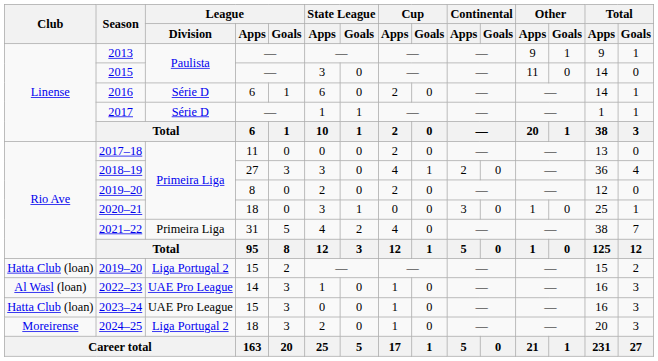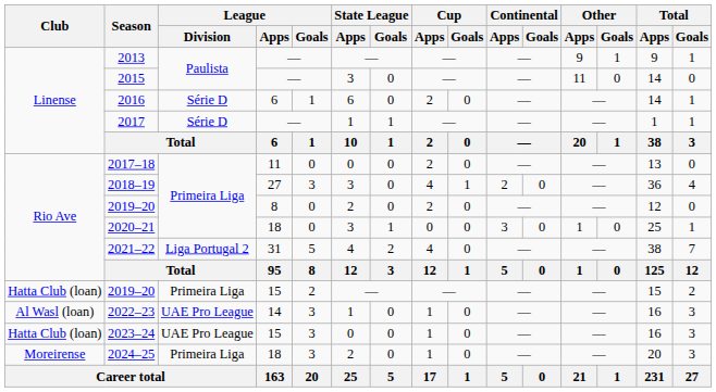 <table class="wikitable" style="text-align: center;">
 <tr>
 <th rowspan="2">Club</th>
 <th rowspan="2">Season</th>
 <th colspan="3">League</th>
 <th colspan="2">State League</th>
 <th colspan="2">Cup</th>
 <th colspan="2">Continental</th>
 <th colspan="2">Other</th>
 <th colspan="2">Total</th>
 </tr>
 <tr>
 <th>Division</th>
 <th>Apps</th>
 <th>Goals</th>
 <th>Apps</th>
 <th>Goals</th>
 <th>Apps</th>
 <th>Goals</th>
 <th>Apps</th>
 <th>Goals</th>
 <th>Apps</th>
 <th>Goals</th>
 <th>Apps</th>
 <th>Goals</th>
 </tr>
 <tr>
 <td rowspan=5 align="center"><a href='#'>Linense</a></td>
 <td><a href='#'>2013</a></td>
 <td rowspan=2><a href='#'>Paulista</a></td>
 <td colspan="2">—</td>
 <td colspan="2">—</td>
 <td colspan="2">—</td>
 <td colspan="2">—</td>
 <td>9</td>
 <td>1</td>
 <td>9</td>
 <td>1</td>
 </tr>
 <tr>
 <td><a href='#'>2015</a></td>
 <td colspan="2">—</td>
 <td>3</td>
 <td>0</td>
 <td colspan="2">—</td>
 <td colspan="2">—</td>
 <td>11</td>
 <td>0</td>
 <td>14</td>
 <td>0</td>
 </tr>
 <tr>
 <td><a href='#'>2016</a></td>
 <td><a href='#'>Série D</a></td>
 <td>6</td>
 <td>1</td>
 <td>6</td>
 <td>0</td>
 <td>2</td>
 <td>0</td>
 <td colspan="2">—</td>
 <td colspan="2">—</td>
 <td>14</td>
 <td>1</td>
 </tr>
 <tr>
 <td><a href='#'>2017</a></td>
 <td><a href='#'>Série D</a></td>
 <td colspan="2">—</td>
 <td>1</td>
 <td>1</td>
 <td colspan="2">—</td>
 <td colspan="2">—</td>
 <td colspan="2">—</td>
 <td>1</td>
 <td>1</td>
 </tr>
 <tr>
 <th colspan="2">Total</th>
 <th>6</th>
 <th>1</th>
 <th>10</th>
 <th>1</th>
 <th>2</th>
 <th>0</th>
 <th colspan="2">—</th>
 <th>20</th>
 <th>1</th>
 <th>38</th>
 <th>3</th>
 </tr>
 <tr>
 <td rowspan="6"><a href='#'>Rio Ave</a></td>
 <td><a href='#'>2017–18</a></td>
 <td rowspan="4"><a href='#'>Primeira Liga</a></td>
 <td>11</td>
 <td>0</td>
 <td>0</td>
 <td>0</td>
 <td>2</td>
 <td>0</td>
 <td colspan="2">—</td>
 <td colspan="2">—</td>
 <td>13</td>
 <td>0</td>
 </tr>
 <tr>
 <td><a href='#'>2018–19</a></td>
 <td>27</td>
 <td>3</td>
 <td>3</td>
 <td>0</td>
 <td>4</td>
 <td>1</td>
 <td>2</td>
 <td>0</td>
 <td colspan="2">—</td>
 <td>36</td>
 <td>4</td>
 </tr>
 <tr>
 <td><a href='#'>2019–20</a></td>
 <td>8</td>
 <td>0</td>
 <td>2</td>
 <td>0</td>
 <td>2</td>
 <td>0</td>
 <td colspan="2">—</td>
 <td colspan="2">—</td>
 <td>12</td>
 <td>0</td>
 </tr>
 <tr>
 <td><a href='#'>2020–21</a></td>
 <td>18</td>
 <td>0</td>
 <td>3</td>
 <td>1</td>
 <td>0</td>
 <td>0</td>
 <td>3</td>
 <td>0</td>
 <td>1</td>
 <td>0</td>
 <td>25</td>
 <td>1</td>
 </tr>
 <tr>
 <td><a href='#'>2021–22</a></td>
-<td>Primeira Liga</td>
+<td><a href='#'>Liga Portugal 2</a></td>
 <td>31</td>
 <td>5</td>
 <td>4</td>
 <td>2</td>
 <td>4</td>
 <td>0</td>
 <td colspan="2">—</td>
 <td colspan="2">—</td>
 <td>38</td>
 <td>7</td>
 </tr>
 <tr>
 <th colspan="2">Total</th>
 <th>95</th>
 <th>8</th>
 <th>12</th>
 <th>3</th>
 <th>12</th>
 <th>1</th>
 <th>5</th>
 <th>0</th>
 <th>1</th>
 <th>0</th>
 <th>125</th>
 <th>12</th>
 </tr>
 <tr>
 <td><a href='#'>Hatta Club</a> (loan)</td>
 <td><a href='#'>2019–20</a></td>
-<td><a href='#'>Liga Portugal 2</a></td>
+<td>Primeira Liga</td>
 <td>15</td>
 <td>2</td>
 <td colspan="2">—</td>
 <td colspan="2">—</td>
 <td colspan="2">—</td>
 <td colspan="2">—</td>
 <td>15</td>
 <td>2</td>
 </tr>
 <tr>
 <td><a href='#'>Al Wasl</a> (loan)</td>
 <td><a href='#'>2022–23</a></td>
 <td><a href='#'>UAE Pro League</a></td>
 <td>14</td>
 <td>3</td>
 <td>1</td>
 <td>0</td>
 <td>1</td>
 <td>0</td>
 <td colspan="2">—</td>
 <td colspan="2">—</td>
 <td>16</td>
 <td>3</td>
 </tr>
 <tr>
 <td><a href='#'>Hatta Club</a> (loan)</td>
 <td><a href='#'>2023–24</a></td>
 <td>UAE Pro League</td>
 <td>15</td>
 <td>3</td>
 <td>0</td>
 <td>0</td>
 <td>1</td>
 <td>0</td>
 <td colspan="2">—</td>
 <td colspan="2">—</td>
 <td>16</td>
 <td>3</td>
 </tr>
 <tr>
 <td><a href='#'>Moreirense</a></td>
 <td><a href='#'>2024–25</a></td>
-<td><a href='#'>Liga Portugal 2</a></td>
+<td>Primeira Liga</td>
 <td>18</td>
 <td>3</td>
 <td>2</td>
 <td>0</td>
 <td>1</td>
 <td>0</td>
 <td colspan="2">—</td>
 <td colspan="2">—</td>
 <td>20</td>
 <td>3</td>
 </tr>
 <tr>
 <th colspan="3"><strong>Career total</strong></th>
 <th>163</th>
 <th>20</th>
 <th>25</th>
 <th>5</th>
 <th>17</th>
 <th>1</th>
 <th>5</th>
 <th>0</th>
 <th>21</th>
 <th>1</th>
 <th>231</th>
 <th>27</th>
 </tr>
 </table>
